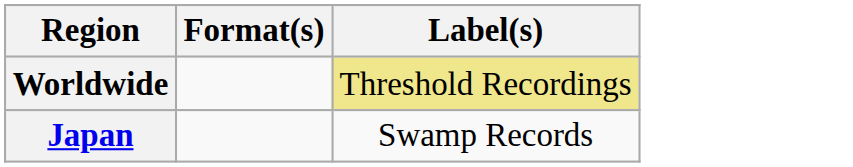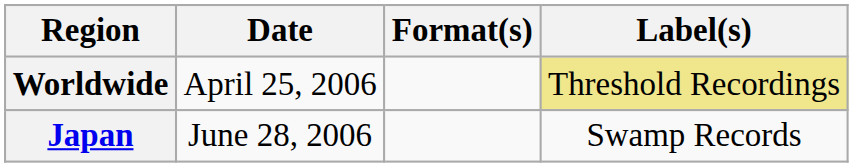 <table class="wikitable sortable plainrowheaders" style="text-align:center">
 <tr>
 <th scope="col">Region</th>
+<th scope="col">Date</th>
 <th scope="col">Format(s)</th>
 <th scope="col">Label(s)</th>
 </tr>
 <tr>
 <th scope="row">Worldwide</th>
+<td>April 25, 2006</td>
 <td></td>
 <td style="background: khaki;">Threshold Recordings</td>
 </tr>
 <tr>
 <th scope="row"><a href='#'>Japan</a></th>
+<td>June 28, 2006</td>
 <td></td>
 <td>Swamp Records</td>
 </tr>
 </table>
